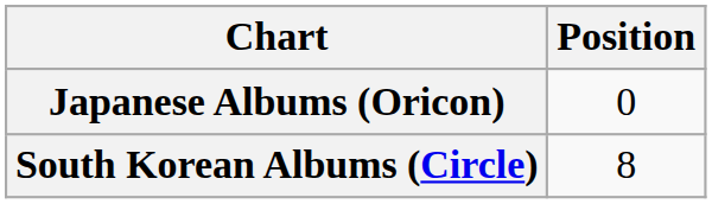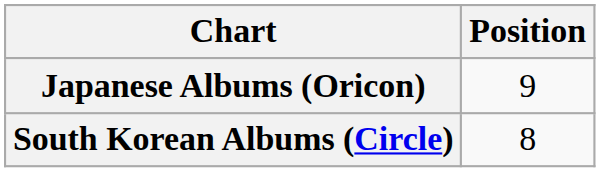 <table class="wikitable sortable plainrowheaders" style="text-align:center">
 <tr>
 <th scope="col">Chart</th>
 <th scope="col">Position</th>
 </tr>
 <tr>
 <th scope="row">Japanese Albums (Oricon)</th>
-<td>0</td>
+<td>9</td>
 </tr>
 <tr>
 <th scope="row">South Korean Albums (<a href='#'>Circle</a>)</th>
 <td>8</td>
 </tr>
 </table>
